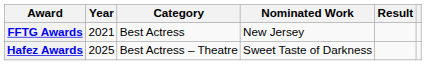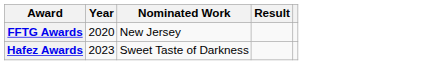 <table class="wikitable sortable plainrowheaders">
 <tr>
 <th scope="col">Award</th>
 <th scope="col">Year</th>
-<th scope="col">Category</th>
 <th scope="col">Nominated Work</th>
 <th scope="col">Result</th>
 <th scope="col" class="unsortable"></th>
 </tr>
 <tr>
 <th scope="row"><a href='#'>FFTG Awards</a></th>
-<td>2021</td>
-<td>Best Actress</td>
+<td>2020</td>
 <td>New Jersey</td>
 <td></td>
 <td></td>
 </tr>
 <tr>
 <th scope="row"><a href='#'>Hafez Awards</a></th>
-<td>2025</td>
-<td>Best Actress – Theatre</td>
+<td>2023</td>
 <td>Sweet Taste of Darkness</td>
 <td></td>
 <td></td>
 </tr>
 </table>
